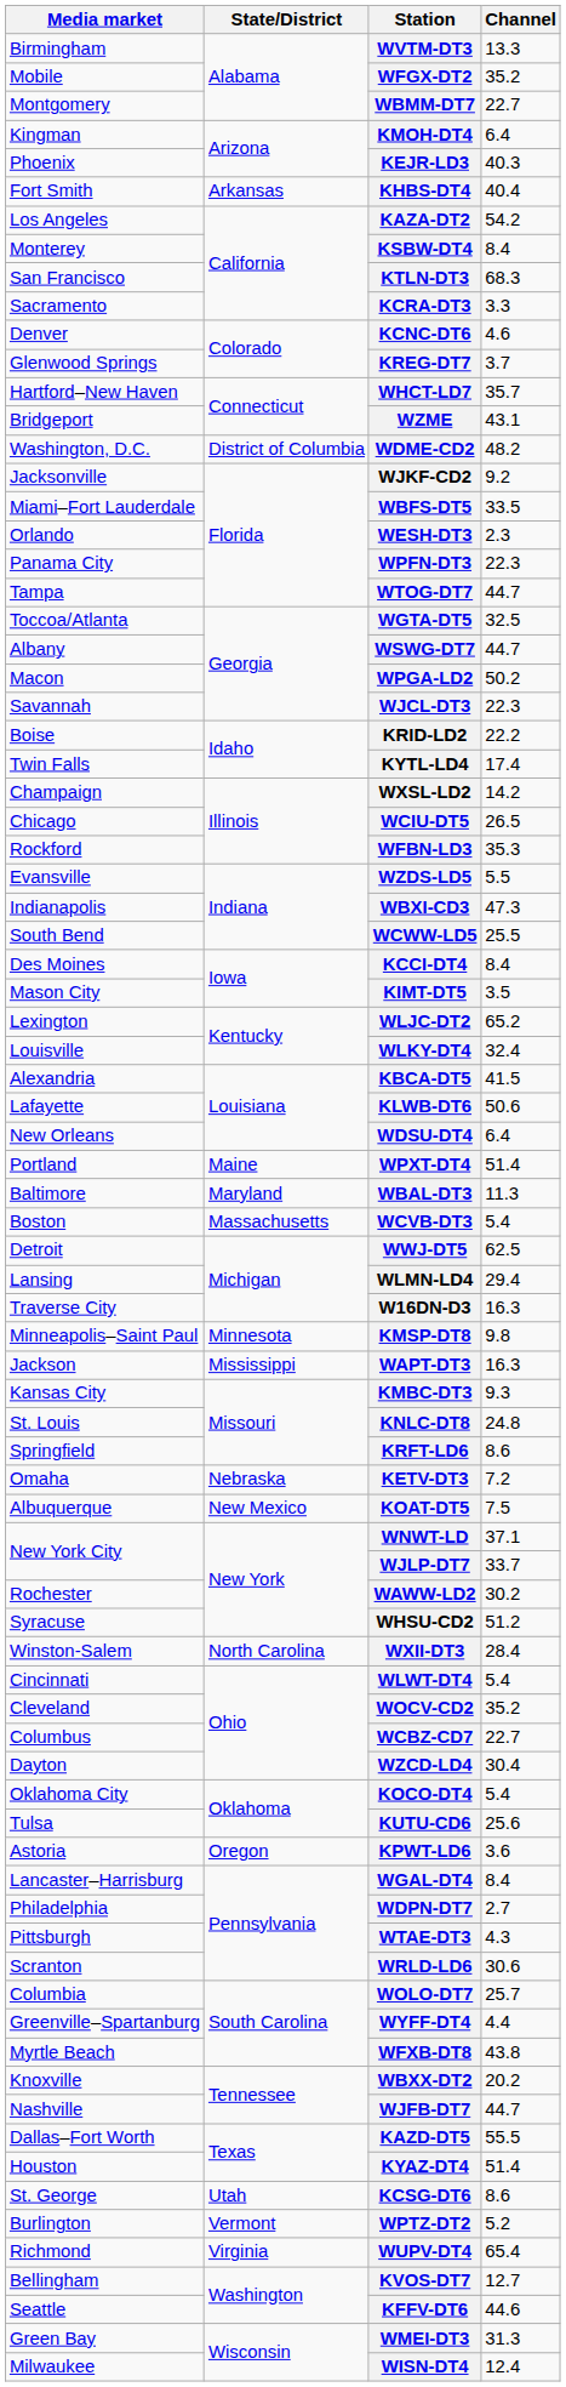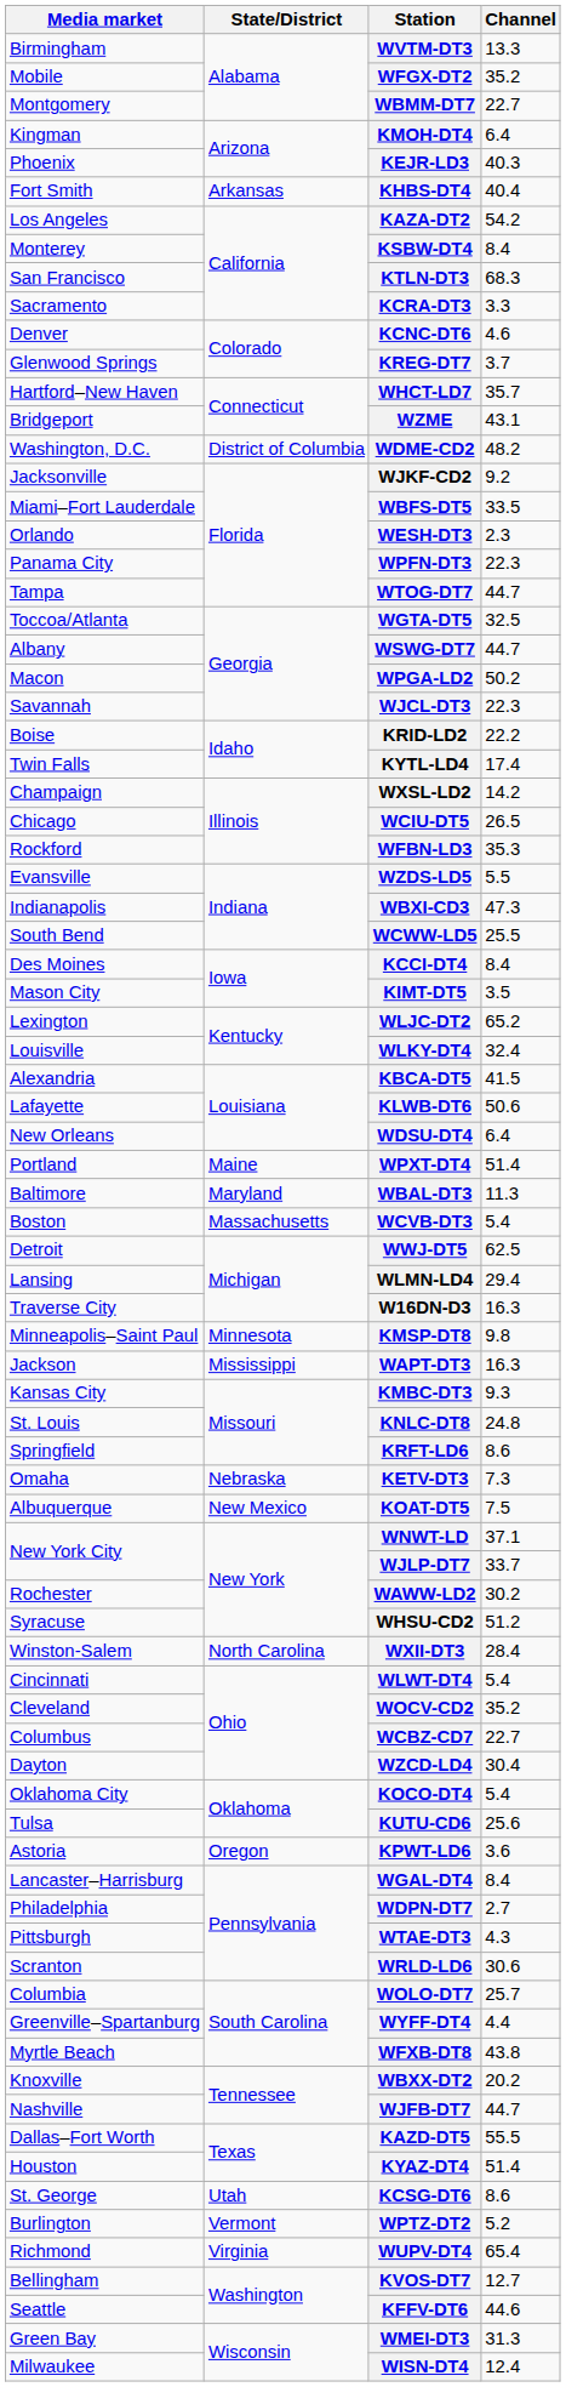 <table class="wikitable sortable">
 <tr>
 <th scope="col"><a href='#'>Media market</a></th>
 <th scope="col">State/District</th>
 <th scope="col">Station</th>
 <th scope="col">Channel</th>
 </tr>
 <tr>
 <td><a href='#'>Birmingham</a></td>
 <td rowspan="3"><a href='#'>Alabama</a></td>
 <th scope="row"><a href='#'>WVTM-DT3</a></th>
 <td>13.3</td>
 </tr>
 <tr>
 <td><a href='#'>Mobile</a></td>
 <th scope="row"><a href='#'>WFGX-DT2</a></th>
 <td>35.2</td>
 </tr>
 <tr>
 <td><a href='#'>Montgomery</a></td>
 <th scope="row"><a href='#'>WBMM-DT7</a></th>
 <td>22.7</td>
 </tr>
 <tr>
 <td><a href='#'>Kingman</a></td>
 <td rowspan="2"><a href='#'>Arizona</a></td>
 <th scope="row"><a href='#'>KMOH-DT4</a></th>
 <td>6.4</td>
 </tr>
 <tr>
 <td><a href='#'>Phoenix</a></td>
 <th scope="row"><a href='#'>KEJR-LD3</a></th>
 <td>40.3</td>
 </tr>
 <tr>
 <td><a href='#'>Fort Smith</a></td>
 <td><a href='#'>Arkansas</a></td>
 <th scope="row"><a href='#'>KHBS-DT4</a></th>
 <td>40.4</td>
 </tr>
 <tr>
 <td><a href='#'>Los Angeles</a></td>
 <td rowspan="4"><a href='#'>California</a></td>
 <th scope="row"><a href='#'>KAZA-DT2</a></th>
 <td>54.2</td>
 </tr>
 <tr>
 <td><a href='#'>Monterey</a></td>
 <th scope="row"><a href='#'>KSBW-DT4</a></th>
 <td>8.4</td>
 </tr>
 <tr>
 <td><a href='#'>San Francisco</a></td>
 <th scope="row"><a href='#'>KTLN-DT3</a></th>
 <td>68.3</td>
 </tr>
 <tr>
 <td><a href='#'>Sacramento</a></td>
 <th scope="row"><a href='#'>KCRA-DT3</a></th>
 <td>3.3</td>
 </tr>
 <tr>
 <td><a href='#'>Denver</a></td>
 <td rowspan="2"><a href='#'>Colorado</a></td>
 <th scope="row"><a href='#'>KCNC-DT6</a></th>
 <td>4.6</td>
 </tr>
 <tr>
 <td><a href='#'>Glenwood Springs</a></td>
 <th scope="row"><a href='#'>KREG-DT7</a></th>
 <td>3.7</td>
 </tr>
 <tr>
 <td><a href='#'>Hartford</a>–<a href='#'>New Haven</a></td>
 <td rowspan="2"><a href='#'>Connecticut</a></td>
 <th scope="row"><a href='#'>WHCT-LD7</a></th>
 <td>35.7</td>
 </tr>
 <tr>
 <td><a href='#'>Bridgeport</a></td>
 <th scope="row"><a href='#'>WZME</a></th>
 <td>43.1</td>
 </tr>
 <tr>
 <td><a href='#'>Washington, D.C.</a></td>
 <td><a href='#'>District of Columbia</a></td>
 <th scope="row"><a href='#'>WDME-CD2</a></th>
 <td>48.2</td>
 </tr>
 <tr>
 <td><a href='#'>Jacksonville</a></td>
 <td rowspan="5"><a href='#'>Florida</a></td>
 <th scope="row">WJKF-CD2</th>
 <td>9.2</td>
 </tr>
 <tr>
 <td><a href='#'>Miami</a>–<a href='#'>Fort Lauderdale</a></td>
 <th scope="row"><a href='#'>WBFS-DT5</a></th>
 <td>33.5</td>
 </tr>
 <tr>
 <td><a href='#'>Orlando</a></td>
 <th scope="row"><a href='#'>WESH-DT3</a></th>
 <td>2.3</td>
 </tr>
 <tr>
 <td><a href='#'>Panama City</a></td>
 <th scope="row"><a href='#'>WPFN-DT3</a></th>
 <td>22.3</td>
 </tr>
 <tr>
 <td><a href='#'>Tampa</a></td>
 <th scope="row"><a href='#'>WTOG-DT7</a></th>
 <td>44.7</td>
 </tr>
 <tr>
 <td><a href='#'>Toccoa/Atlanta</a></td>
 <td rowspan="4"><a href='#'>Georgia</a></td>
 <th scope="row"><a href='#'>WGTA-DT5</a></th>
 <td>32.5</td>
 </tr>
 <tr>
 <td><a href='#'>Albany</a></td>
 <th scope="row"><a href='#'>WSWG-DT7</a></th>
 <td>44.7</td>
 </tr>
 <tr>
 <td><a href='#'>Macon</a></td>
 <th scope="row"><a href='#'>WPGA-LD2</a></th>
 <td>50.2</td>
 </tr>
 <tr>
 <td><a href='#'>Savannah</a></td>
 <th scope="row"><a href='#'>WJCL-DT3</a></th>
 <td>22.3</td>
 </tr>
 <tr>
 <td><a href='#'>Boise</a></td>
 <td rowspan="2"><a href='#'>Idaho</a></td>
 <th scope="row">KRID-LD2</th>
 <td>22.2</td>
 </tr>
 <tr>
 <td><a href='#'>Twin Falls</a></td>
 <th scope="row">KYTL-LD4</th>
 <td>17.4</td>
 </tr>
 <tr>
 <td><a href='#'>Champaign</a></td>
 <td rowspan="3"><a href='#'>Illinois</a></td>
 <th scope="row">WXSL-LD2</th>
 <td>14.2</td>
 </tr>
 <tr>
 <td><a href='#'>Chicago</a></td>
 <th scope="row"><a href='#'>WCIU-DT5</a></th>
 <td>26.5</td>
 </tr>
 <tr>
 <td><a href='#'>Rockford</a></td>
 <th scope="row"><a href='#'>WFBN-LD3</a></th>
 <td>35.3</td>
 </tr>
 <tr>
 <td><a href='#'>Evansville</a></td>
 <td rowspan="3"><a href='#'>Indiana</a></td>
 <th scope="row"><a href='#'>WZDS-LD5</a></th>
 <td>5.5</td>
 </tr>
 <tr>
 <td><a href='#'>Indianapolis</a></td>
 <th scope="row"><a href='#'>WBXI-CD3</a></th>
 <td>47.3</td>
 </tr>
 <tr>
 <td><a href='#'>South Bend</a></td>
 <th scope="row"><a href='#'>WCWW-LD5</a></th>
 <td>25.5</td>
 </tr>
 <tr>
 <td><a href='#'>Des Moines</a></td>
 <td rowspan="2"><a href='#'>Iowa</a></td>
 <th scope="row"><a href='#'>KCCI-DT4</a></th>
 <td>8.4</td>
 </tr>
 <tr>
 <td><a href='#'>Mason City</a></td>
 <th scope="row"><a href='#'>KIMT-DT5</a></th>
 <td>3.5</td>
 </tr>
 <tr>
 <td><a href='#'>Lexington</a></td>
 <td rowspan="2"><a href='#'>Kentucky</a></td>
 <th scope="row"><a href='#'>WLJC-DT2</a></th>
 <td>65.2</td>
 </tr>
 <tr>
 <td><a href='#'>Louisville</a></td>
 <th scope="row"><a href='#'>WLKY-DT4</a></th>
 <td>32.4</td>
 </tr>
 <tr>
 <td><a href='#'>Alexandria</a></td>
 <td rowspan="3"><a href='#'>Louisiana</a></td>
 <th scope="row"><a href='#'>KBCA-DT5</a></th>
 <td>41.5</td>
 </tr>
 <tr>
 <td><a href='#'>Lafayette</a></td>
 <th scope="row"><a href='#'>KLWB-DT6</a></th>
 <td>50.6</td>
 </tr>
 <tr>
 <td><a href='#'>New Orleans</a></td>
 <th scope="row"><a href='#'>WDSU-DT4</a></th>
 <td>6.4</td>
 </tr>
 <tr>
 <td><a href='#'>Portland</a></td>
 <td><a href='#'>Maine</a></td>
 <th scope="row"><a href='#'>WPXT-DT4</a></th>
 <td>51.4</td>
 </tr>
 <tr>
 <td><a href='#'>Baltimore</a></td>
 <td><a href='#'>Maryland</a></td>
 <th scope="row"><a href='#'>WBAL-DT3</a></th>
 <td>11.3</td>
 </tr>
 <tr>
 <td><a href='#'>Boston</a></td>
 <td><a href='#'>Massachusetts</a></td>
 <th scope="row"><a href='#'>WCVB-DT3</a></th>
 <td>5.4</td>
 </tr>
 <tr>
 <td><a href='#'>Detroit</a></td>
 <td rowspan="3"><a href='#'>Michigan</a></td>
 <th scope="row"><a href='#'>WWJ-DT5</a></th>
 <td>62.5</td>
 </tr>
 <tr>
 <td><a href='#'>Lansing</a></td>
 <th scope="row">WLMN-LD4</th>
 <td>29.4</td>
 </tr>
 <tr>
 <td><a href='#'>Traverse City</a></td>
 <th scope="row">W16DN-D3</th>
 <td>16.3</td>
 </tr>
 <tr>
 <td><a href='#'>Minneapolis</a>–<a href='#'>Saint Paul</a></td>
 <td><a href='#'>Minnesota</a></td>
 <th scope="row"><a href='#'>KMSP-DT8</a></th>
 <td>9.8</td>
 </tr>
 <tr>
 <td><a href='#'>Jackson</a></td>
 <td><a href='#'>Mississippi</a></td>
 <th scope="row"><a href='#'>WAPT-DT3</a></th>
 <td>16.3</td>
 </tr>
 <tr>
 <td><a href='#'>Kansas City</a></td>
 <td rowspan="3"><a href='#'>Missouri</a></td>
 <th scope="row"><a href='#'>KMBC-DT3</a></th>
 <td>9.3</td>
 </tr>
 <tr>
 <td><a href='#'>St. Louis</a></td>
 <th scope="row"><a href='#'>KNLC-DT8</a></th>
 <td>24.8</td>
 </tr>
 <tr>
 <td><a href='#'>Springfield</a></td>
 <th scope="row"><a href='#'>KRFT-LD6</a></th>
 <td>8.6</td>
 </tr>
 <tr>
 <td><a href='#'>Omaha</a></td>
 <td><a href='#'>Nebraska</a></td>
 <th scope="row"><a href='#'>KETV-DT3</a></th>
-<td>7.2</td>
+<td>7.3</td>
 </tr>
 <tr>
 <td><a href='#'>Albuquerque</a></td>
 <td><a href='#'>New Mexico</a></td>
 <th scope="row"><a href='#'>KOAT-DT5</a></th>
 <td>7.5</td>
 </tr>
 <tr>
 <td rowspan="2"><a href='#'>New York City</a></td>
 <td rowspan="4"><a href='#'>New York</a></td>
 <th scope="row"><a href='#'>WNWT-LD</a></th>
 <td>37.1</td>
 </tr>
 <tr>
 <th scope="row"><a href='#'>WJLP-DT7</a></th>
 <td>33.7</td>
 </tr>
 <tr>
 <td><a href='#'>Rochester</a></td>
 <th scope="row"><a href='#'>WAWW-LD2</a></th>
 <td>30.2</td>
 </tr>
 <tr>
 <td><a href='#'>Syracuse</a></td>
 <th scope="row">WHSU-CD2</th>
 <td>51.2</td>
 </tr>
 <tr>
 <td><a href='#'>Winston-Salem</a></td>
 <td><a href='#'>North Carolina</a></td>
 <th scope="row"><a href='#'>WXII-DT3</a></th>
 <td>28.4</td>
 </tr>
 <tr>
 <td><a href='#'>Cincinnati</a></td>
 <td rowspan="4"><a href='#'>Ohio</a></td>
 <th scope="row"><a href='#'>WLWT-DT4</a></th>
 <td>5.4</td>
 </tr>
 <tr>
 <td><a href='#'>Cleveland</a></td>
 <th scope="row"><a href='#'>WOCV-CD2</a></th>
 <td>35.2</td>
 </tr>
 <tr>
 <td><a href='#'>Columbus</a></td>
 <th scope="row"><a href='#'>WCBZ-CD7</a></th>
 <td>22.7</td>
 </tr>
 <tr>
 <td><a href='#'>Dayton</a></td>
 <th scope="row"><a href='#'>WZCD-LD4</a></th>
 <td>30.4</td>
 </tr>
 <tr>
 <td><a href='#'>Oklahoma City</a></td>
 <td rowspan="2"><a href='#'>Oklahoma</a></td>
 <th scope="row"><a href='#'>KOCO-DT4</a></th>
 <td>5.4</td>
 </tr>
 <tr>
 <td><a href='#'>Tulsa</a></td>
 <th scope="row"><a href='#'>KUTU-CD6</a></th>
 <td>25.6</td>
 </tr>
 <tr>
 <td><a href='#'>Astoria</a></td>
 <td><a href='#'>Oregon</a></td>
 <th scope="row"><a href='#'>KPWT-LD6</a></th>
 <td>3.6</td>
 </tr>
 <tr>
 <td><a href='#'>Lancaster</a>–<a href='#'>Harrisburg</a></td>
 <td rowspan="4"><a href='#'>Pennsylvania</a></td>
 <th scope="row"><a href='#'>WGAL-DT4</a></th>
 <td>8.4</td>
 </tr>
 <tr>
 <td><a href='#'>Philadelphia</a></td>
 <th scope="row"><a href='#'>WDPN-DT7</a></th>
 <td>2.7</td>
 </tr>
 <tr>
 <td><a href='#'>Pittsburgh</a></td>
 <th scope="row"><a href='#'>WTAE-DT3</a></th>
 <td>4.3</td>
 </tr>
 <tr>
 <td><a href='#'>Scranton</a></td>
 <th scope="row"><a href='#'>WRLD-LD6</a></th>
 <td>30.6</td>
 </tr>
 <tr>
 <td><a href='#'>Columbia</a></td>
 <td rowspan="3"><a href='#'>South Carolina</a></td>
 <th scope="row"><a href='#'>WOLO-DT7</a></th>
 <td>25.7</td>
 </tr>
 <tr>
 <td><a href='#'>Greenville</a>–<a href='#'>Spartanburg</a></td>
 <th scope="row"><a href='#'>WYFF-DT4</a></th>
 <td>4.4</td>
 </tr>
 <tr>
 <td><a href='#'>Myrtle Beach</a></td>
 <th scope="row"><a href='#'>WFXB-DT8</a></th>
 <td>43.8</td>
 </tr>
 <tr>
 <td><a href='#'>Knoxville</a></td>
 <td rowspan="2"><a href='#'>Tennessee</a></td>
 <th scope="row"><a href='#'>WBXX-DT2</a></th>
 <td>20.2</td>
 </tr>
 <tr>
 <td><a href='#'>Nashville</a></td>
 <th scope="row"><a href='#'>WJFB-DT7</a></th>
 <td>44.7</td>
 </tr>
 <tr>
 <td><a href='#'>Dallas</a>–<a href='#'>Fort Worth</a></td>
 <td rowspan="2"><a href='#'>Texas</a></td>
 <th scope="row"><a href='#'>KAZD-DT5</a></th>
 <td>55.5</td>
 </tr>
 <tr>
 <td><a href='#'>Houston</a></td>
 <th scope="row"><a href='#'>KYAZ-DT4</a></th>
 <td>51.4</td>
 </tr>
 <tr>
 <td><a href='#'>St. George</a></td>
 <td><a href='#'>Utah</a></td>
 <th scope="row"><a href='#'>KCSG-DT6</a></th>
 <td>8.6</td>
 </tr>
 <tr>
 <td><a href='#'>Burlington</a></td>
 <td><a href='#'>Vermont</a></td>
 <th scope="row"><a href='#'>WPTZ-DT2</a></th>
 <td>5.2</td>
 </tr>
 <tr>
 <td><a href='#'>Richmond</a></td>
 <td><a href='#'>Virginia</a></td>
 <th scope="row"><a href='#'>WUPV-DT4</a></th>
 <td>65.4</td>
 </tr>
 <tr>
 <td><a href='#'>Bellingham</a></td>
 <td rowspan="2"><a href='#'>Washington</a></td>
 <th scope="row"><a href='#'>KVOS-DT7</a></th>
 <td>12.7</td>
 </tr>
 <tr>
 <td><a href='#'>Seattle</a></td>
 <th scope="row"><a href='#'>KFFV-DT6</a></th>
 <td>44.6</td>
 </tr>
 <tr>
 <td><a href='#'>Green Bay</a></td>
 <td rowspan="2"><a href='#'>Wisconsin</a></td>
 <th scope="row"><a href='#'>WMEI-DT3</a></th>
 <td>31.3</td>
 </tr>
 <tr>
 <td><a href='#'>Milwaukee</a></td>
 <th scope="row"><a href='#'>WISN-DT4</a></th>
 <td>12.4</td>
 </tr>
 </table>
